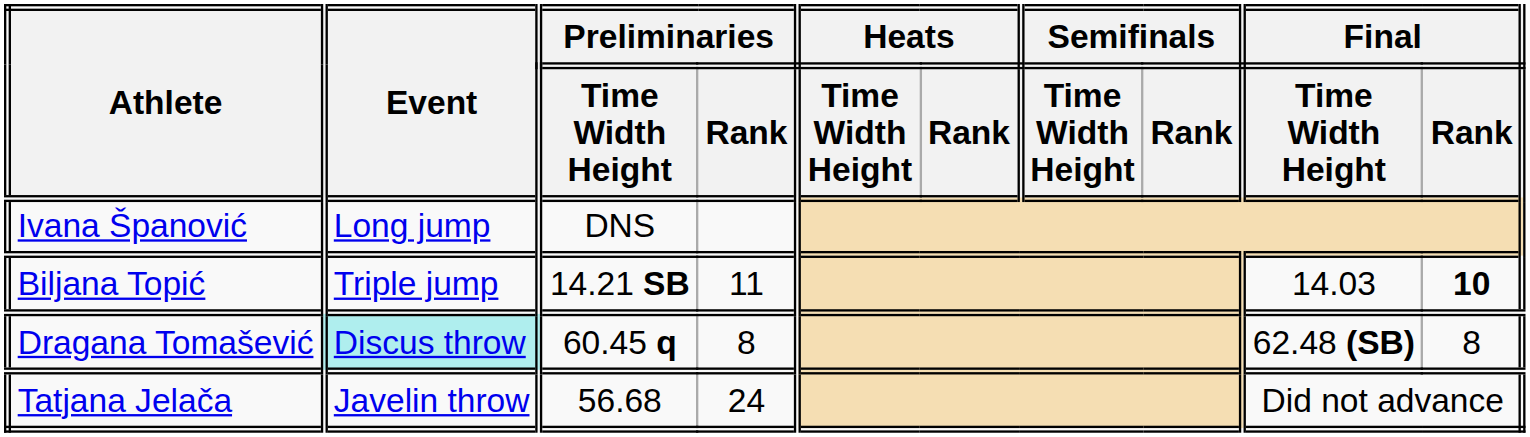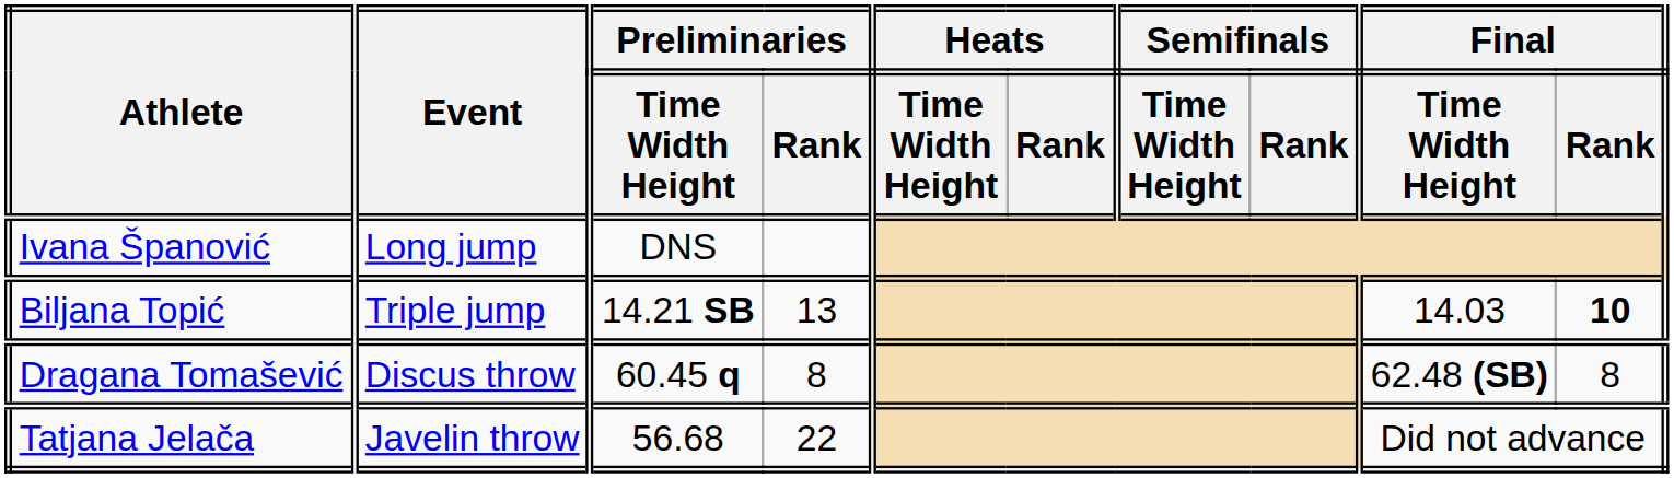 <table class=wikitable style="font-size:90%; border: double;">
 <tr>
 <th rowspan="2" style="border-right:double">Athlete</th>
 <th rowspan="2" style="border-right:double">Event</th>
 <th colspan="2" style="border-right:double; border-bottom:double;">Preliminaries</th>
 <th colspan="2" style="border-right:double; border-bottom:double;">Heats</th>
 <th colspan="2" style="border-right:double; border-bottom:double;">Semifinals</th>
 <th colspan="2" style="border-right:double; border-bottom:double;">Final</th>
 </tr>
 <tr>
 <th>Time<br>Width<br>Height</th>
 <th style="border-right:double">Rank</th>
 <th>Time<br>Width<br>Height</th>
 <th style="border-right:double">Rank</th>
 <th>Time<br>Width<br>Height</th>
 <th style="border-right:double">Rank</th>
 <th>Time<br>Width<br>Height</th>
 <th style="border-right:double">Rank</th>
 </tr>
 <tr style="border-top: double;">
 <td style="border-right:double"><a href='#'>Ivana Španović</a></td>
 <td style="border-right:double"><a href='#'>Long jump</a></td>
 <td align=center>DNS</td>
 <td style="border-right:double"></td>
 <td style="border-right:double" colspan= 6 bgcolor="wheat"></td>
 </tr>
 <tr style="border-top: double;">
 <td style="border-right:double"><a href='#'>Biljana Topić</a></td>
 <td style="border-right:double"><a href='#'>Triple jump</a></td>
 <td align=center>14.21 <strong>SB</strong></td>
-<td align=center style="border-right:double">11</td>
+<td align=center style="border-right:double">13</td>
 <td style="border-right:double" colspan= 4 bgcolor="wheat"></td>
 <td align=center>14.03</td>
 <td align=center><strong>10</strong></td>
 </tr>
 <tr style="border-top: double;">
 <td style="border-right:double"><a href='#'>Dragana Tomašević</a></td>
-<td style="background: paleturquoise; border-right:double"><a href='#'>Discus throw</a></td>
+<td style="border-right:double"><a href='#'>Discus throw</a></td>
 <td align=center>60.45 <strong>q</strong></td>
 <td align=center style="border-right:double">8</td>
 <td style="border-right:double" colspan= 4 bgcolor="wheat"></td>
 <td align=center>62.48 <strong>(SB)</strong></td>
 <td align=center>8</td>
 </tr>
 <tr style="border-top: double;">
 <td style="border-right:double"><a href='#'>Tatjana Jelača</a></td>
 <td style="border-right:double"><a href='#'>Javelin throw</a></td>
 <td align=center>56.68</td>
-<td align=center style="border-right:double">24</td>
+<td align=center style="border-right:double">22</td>
 <td style="border-right:double" colspan= 4 bgcolor="wheat"></td>
 <td colspan="2" align=center>Did not advance</td>
 </tr>
 </table>
